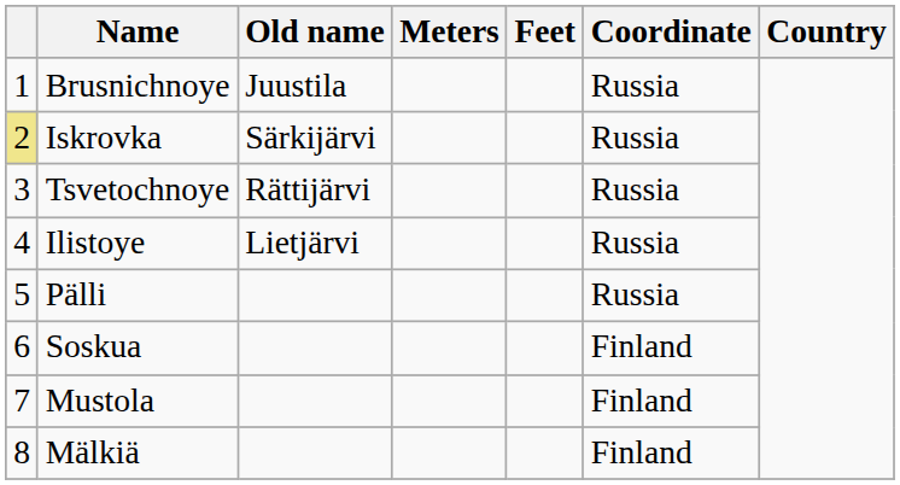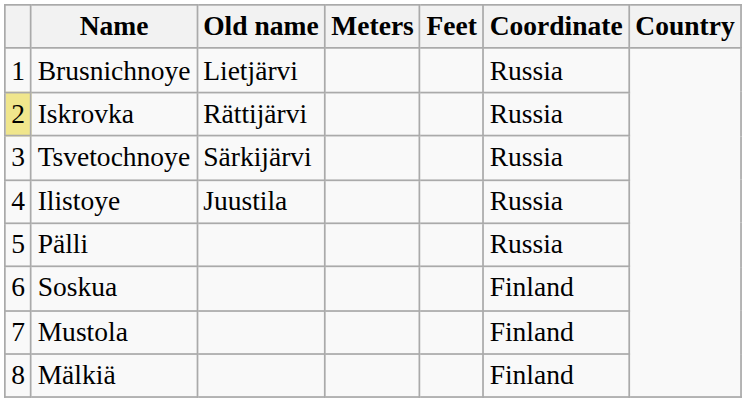 <table class="wikitable sortable">
 <tr>
 <th></th>
 <th>Name</th>
 <th>Old name</th>
 <th>Meters</th>
 <th>Feet</th>
 <th>Coordinate</th>
 <th>Country</th>
 </tr>
 <tr>
 <td>1</td>
 <td>Brusnichnoye</td>
-<td>Juustila</td>
+<td>Lietjärvi</td>
 <td></td>
 <td></td>
 <td>Russia</td>
 </tr>
 <tr>
 <td style="background: khaki;">2</td>
 <td>Iskrovka</td>
-<td>Särkijärvi</td>
+<td>Rättijärvi</td>
 <td></td>
 <td></td>
 <td>Russia</td>
 </tr>
 <tr>
 <td>3</td>
 <td>Tsvetochnoye</td>
-<td>Rättijärvi</td>
+<td>Särkijärvi</td>
 <td></td>
 <td></td>
 <td>Russia</td>
 </tr>
 <tr>
 <td>4</td>
 <td>Ilistoye</td>
-<td>Lietjärvi</td>
+<td>Juustila</td>
 <td></td>
 <td></td>
 <td>Russia</td>
 </tr>
 <tr>
 <td>5</td>
 <td>Pälli</td>
 <td></td>
 <td></td>
 <td></td>
 <td>Russia</td>
 </tr>
 <tr>
 <td>6</td>
 <td>Soskua</td>
 <td></td>
 <td></td>
 <td></td>
 <td>Finland</td>
 </tr>
 <tr>
 <td>7</td>
 <td>Mustola</td>
 <td></td>
 <td></td>
 <td></td>
 <td>Finland</td>
 </tr>
 <tr>
 <td>8</td>
 <td>Mälkiä</td>
 <td></td>
 <td></td>
 <td></td>
 <td>Finland</td>
 </tr>
 </table>
